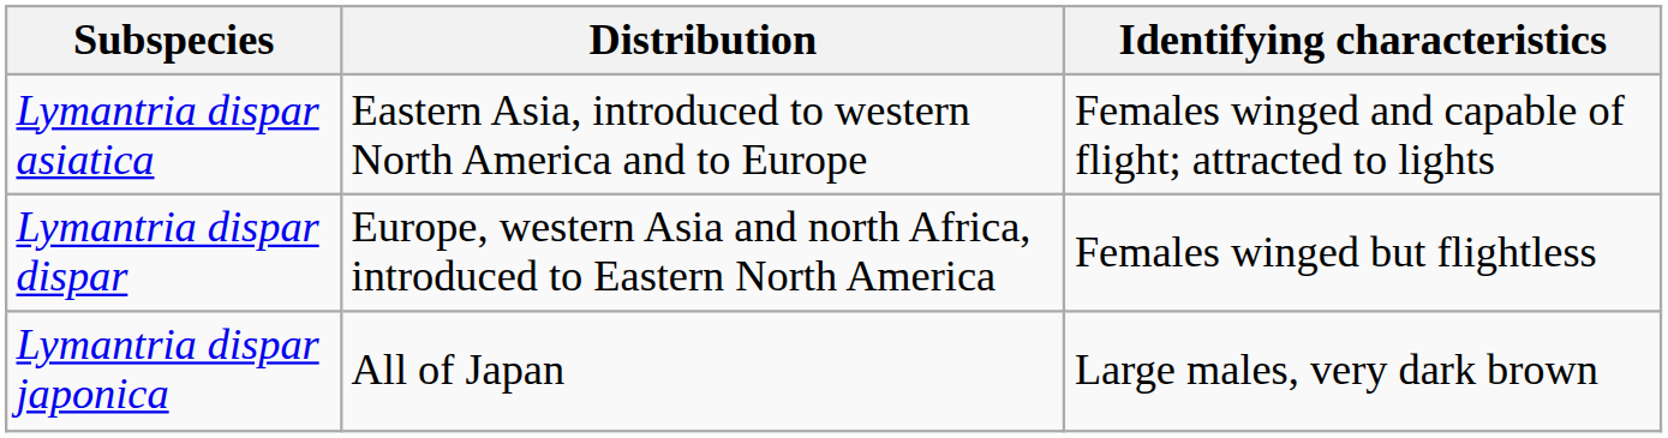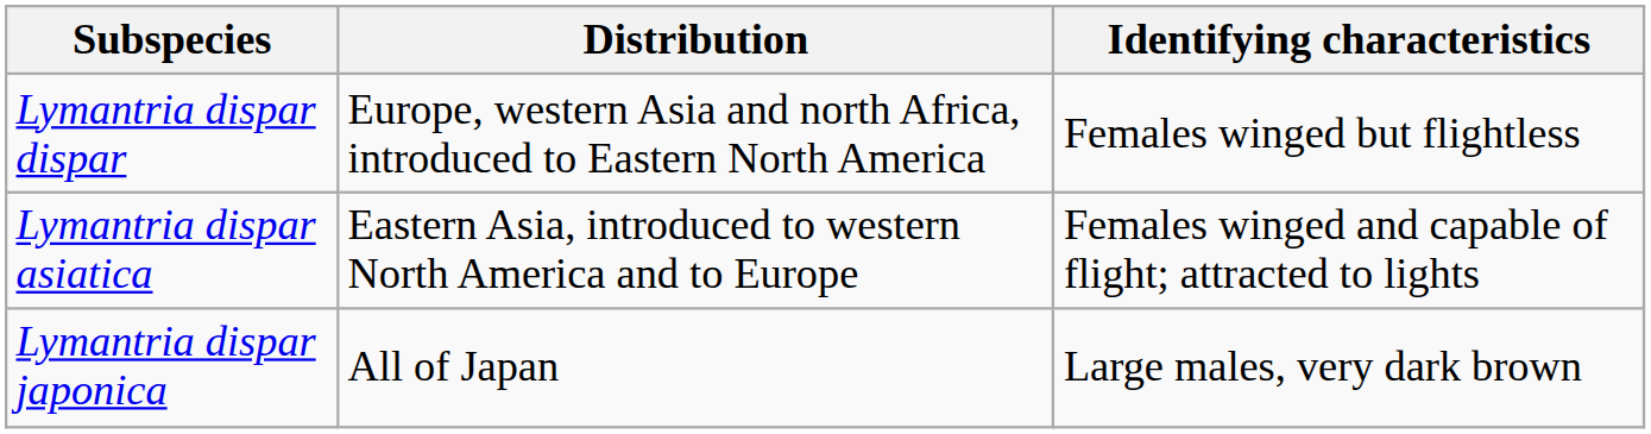 <table class="wikitable">
 <tr>
 <th>Subspecies</th>
 <th>Distribution</th>
 <th>Identifying characteristics</th>
 </tr>
 <tr>
+<td><em><a href='#'>Lymantria dispar dispar</a></em></td>
+<td>Europe, western Asia and north Africa, introduced to Eastern North America</td>
+<td>Females winged but flightless</td>
+</tr>
+<tr>
 <td><em><a href='#'>Lymantria dispar asiatica</a></em></td>
 <td>Eastern Asia, introduced to western North America and to Europe</td>
 <td>Females winged and capable of flight; attracted to lights</td>
-</tr>
-<tr>
-<td><em><a href='#'>Lymantria dispar dispar</a></em></td>
-<td>Europe, western Asia and north Africa, introduced to Eastern North America</td>
-<td>Females winged but flightless</td>
 </tr>
 <tr>
 <td><em><a href='#'>Lymantria dispar japonica</a></em></td>
 <td>All of Japan</td>
 <td>Large males, very dark brown</td>
 </tr>
 </table>
